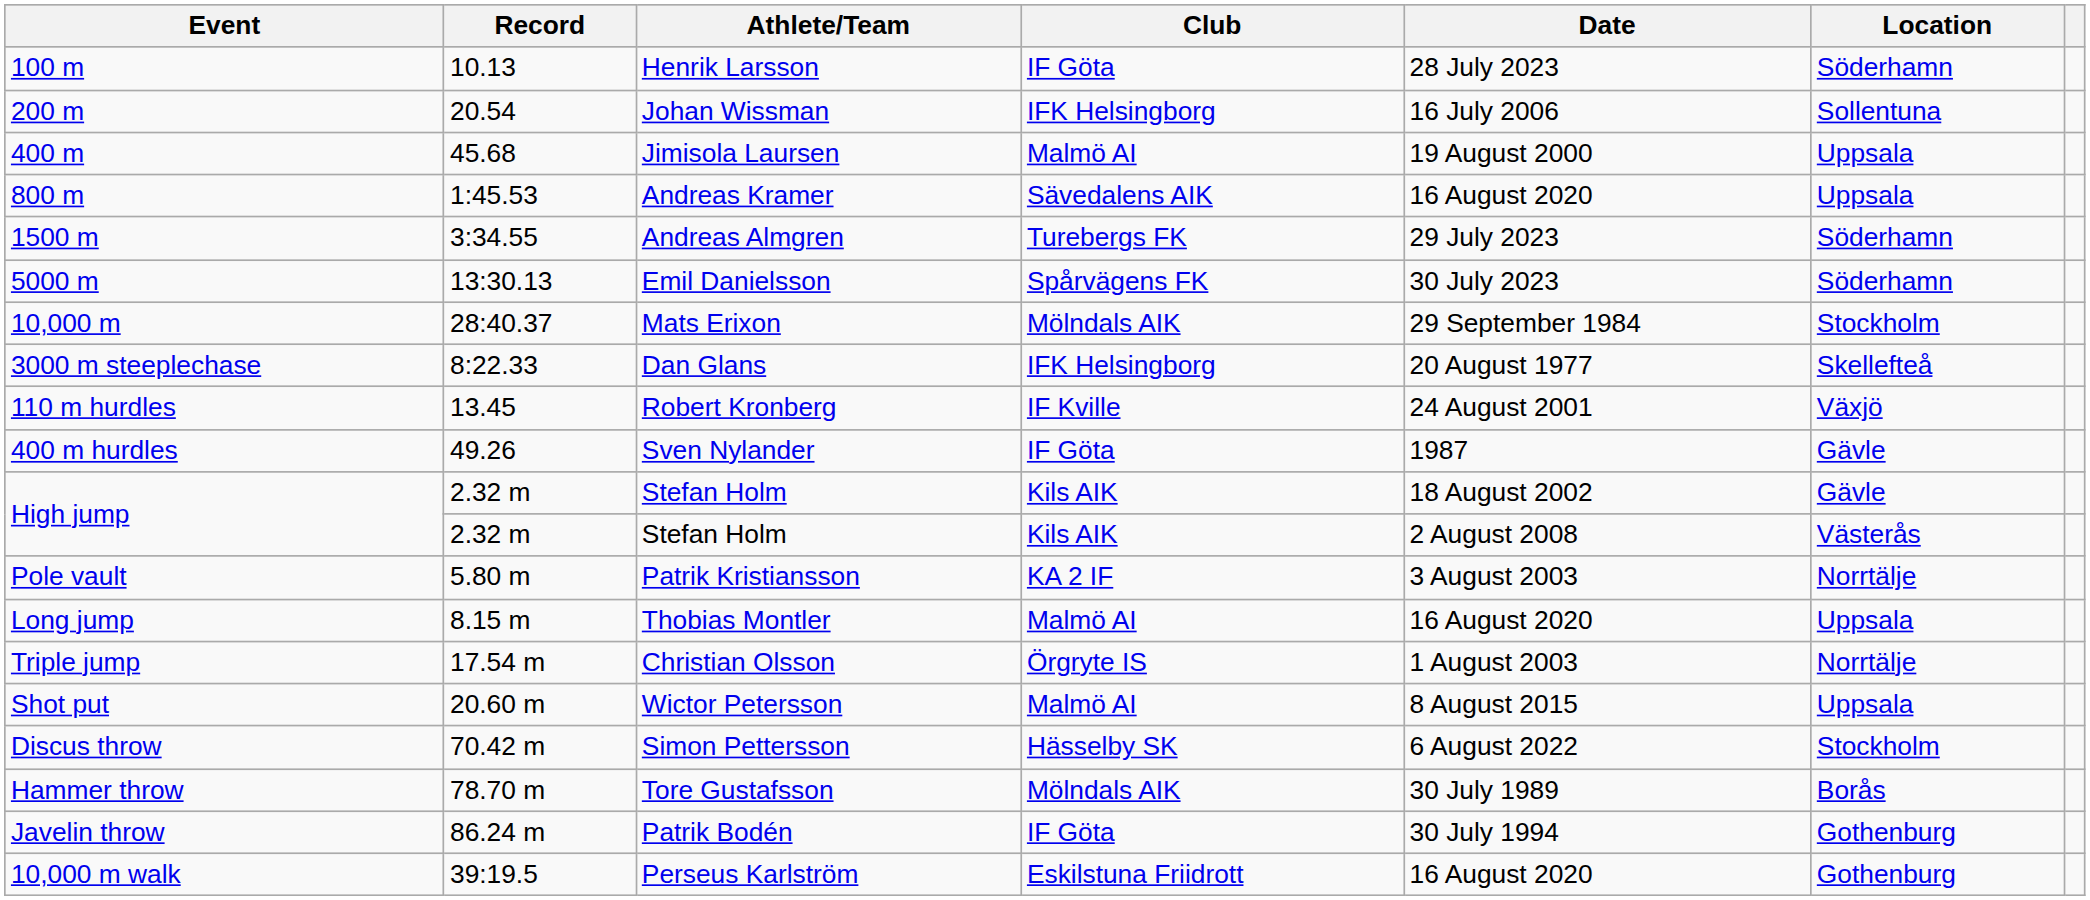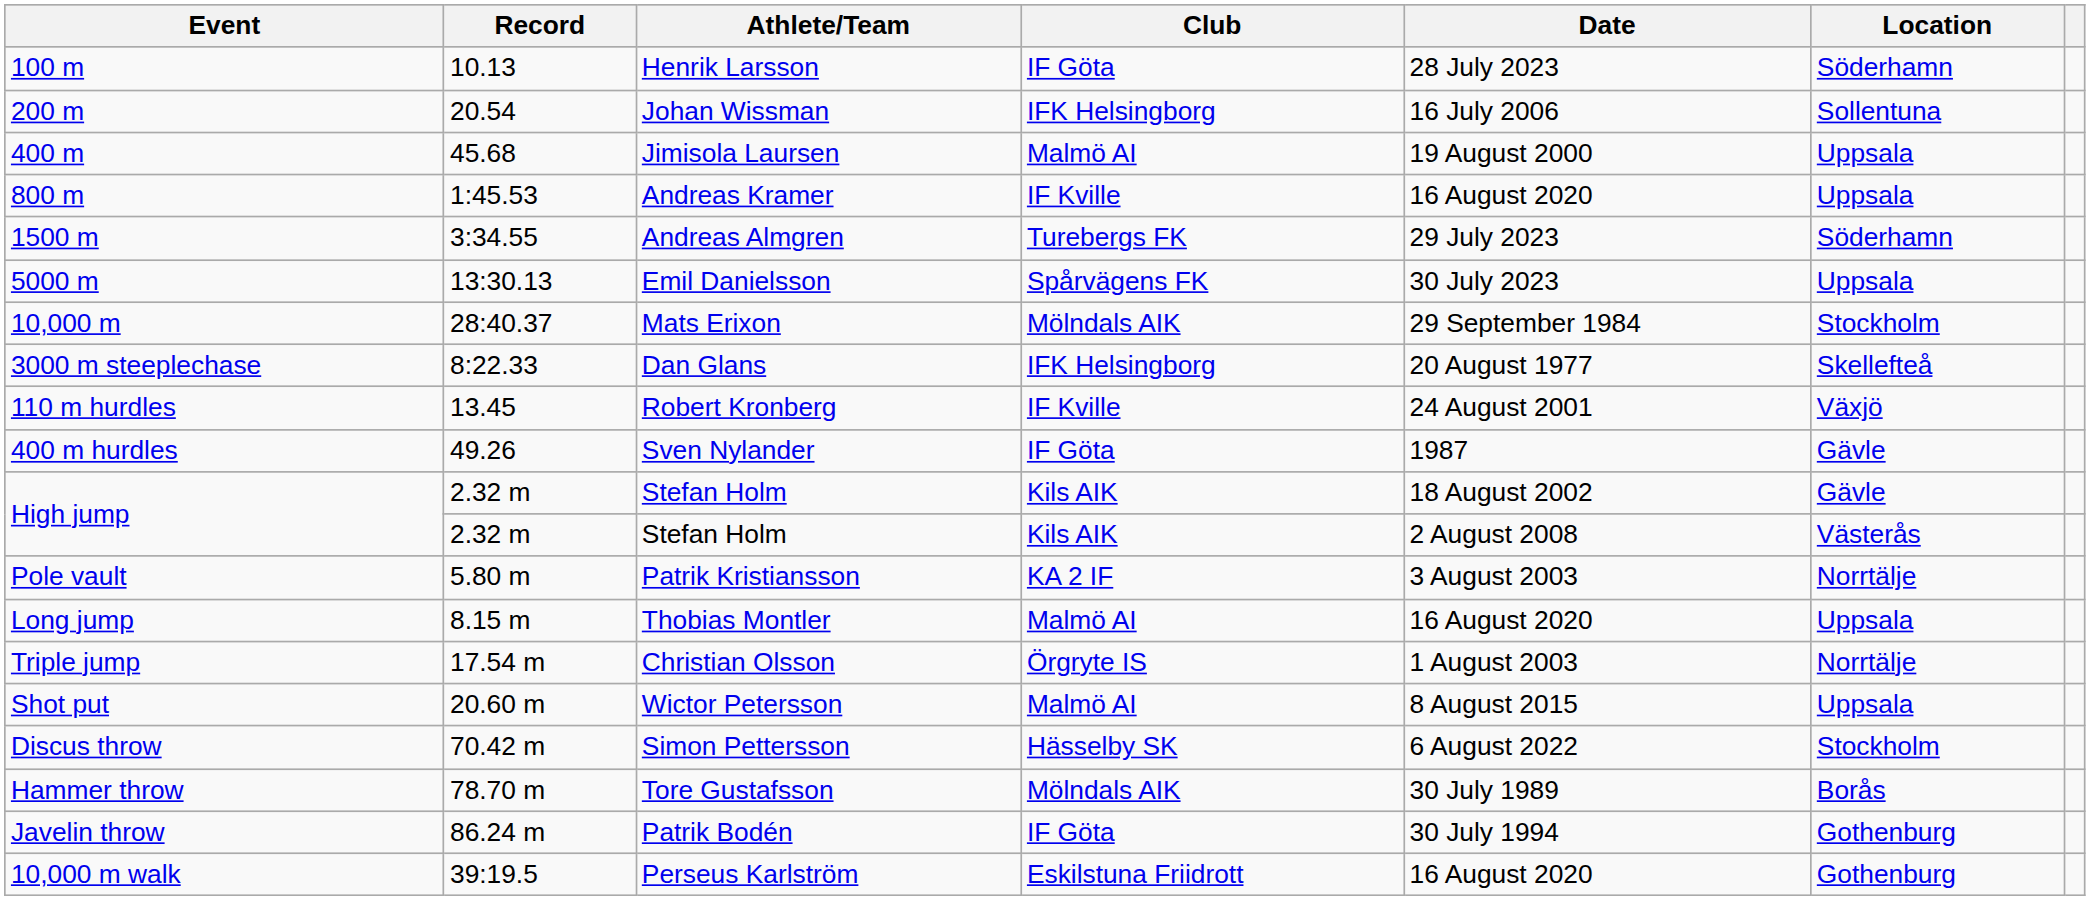 <table class="wikitable" style="font-size:98%; width: 98%;">
 <tr>
 <th>Event</th>
 <th>Record</th>
 <th>Athlete/Team</th>
 <th>Club</th>
 <th>Date</th>
 <th>Location</th>
 <th></th>
 </tr>
 <tr>
 <td><a href='#'>100 m</a></td>
 <td>10.13  </td>
 <td><a href='#'>Henrik Larsson</a></td>
 <td><a href='#'>IF Göta</a></td>
 <td>28 July 2023</td>
 <td><a href='#'>Söderhamn</a></td>
 <td></td>
 </tr>
 <tr>
 <td><a href='#'>200 m</a></td>
 <td>20.54 </td>
 <td><a href='#'>Johan Wissman</a></td>
 <td><a href='#'>IFK Helsingborg</a></td>
 <td>16 July 2006</td>
 <td><a href='#'>Sollentuna</a></td>
 <td></td>
 </tr>
 <tr>
 <td><a href='#'>400 m</a></td>
 <td>45.68</td>
 <td><a href='#'>Jimisola Laursen</a></td>
 <td><a href='#'>Malmö AI</a></td>
 <td>19 August 2000</td>
 <td><a href='#'>Uppsala</a></td>
 <td></td>
 </tr>
 <tr>
 <td><a href='#'>800 m</a></td>
 <td>1:45.53</td>
 <td><a href='#'>Andreas Kramer</a></td>
-<td><a href='#'>Sävedalens AIK</a></td>
+<td><a href='#'>IF Kville</a></td>
 <td>16 August 2020</td>
 <td><a href='#'>Uppsala</a></td>
 <td></td>
 </tr>
 <tr>
 <td><a href='#'>1500 m</a></td>
 <td>3:34.55</td>
 <td><a href='#'>Andreas Almgren</a></td>
 <td><a href='#'>Turebergs FK</a></td>
 <td>29 July 2023</td>
 <td><a href='#'>Söderhamn</a></td>
 <td></td>
 </tr>
 <tr>
 <td><a href='#'>5000 m</a></td>
 <td>13:30.13</td>
 <td><a href='#'>Emil Danielsson</a></td>
 <td><a href='#'>Spårvägens FK</a></td>
 <td>30 July 2023</td>
-<td><a href='#'>Söderhamn</a></td>
+<td><a href='#'>Uppsala</a></td>
 <td></td>
 </tr>
 <tr>
 <td><a href='#'>10,000 m</a></td>
 <td>28:40.37</td>
 <td><a href='#'>Mats Erixon</a></td>
 <td><a href='#'>Mölndals AIK</a></td>
 <td>29 September 1984</td>
 <td><a href='#'>Stockholm</a></td>
 <td></td>
 </tr>
 <tr>
 <td><a href='#'>3000 m steeplechase</a></td>
 <td>8:22.33</td>
 <td><a href='#'>Dan Glans</a></td>
 <td><a href='#'>IFK Helsingborg</a></td>
 <td>20 August 1977</td>
 <td><a href='#'>Skellefteå</a></td>
 <td></td>
 </tr>
 <tr>
 <td><a href='#'>110 m hurdles</a></td>
 <td>13.45 </td>
 <td><a href='#'>Robert Kronberg</a></td>
 <td><a href='#'>IF Kville</a></td>
 <td>24 August 2001</td>
 <td><a href='#'>Växjö</a></td>
 <td></td>
 </tr>
 <tr>
 <td><a href='#'>400 m hurdles</a></td>
 <td>49.26</td>
 <td><a href='#'>Sven Nylander</a></td>
 <td><a href='#'>IF Göta</a></td>
 <td>1987</td>
 <td><a href='#'>Gävle</a></td>
 <td></td>
 </tr>
 <tr>
 <td rowspan=2><a href='#'>High jump</a></td>
 <td>2.32 m</td>
 <td><a href='#'>Stefan Holm</a></td>
 <td><a href='#'>Kils AIK</a></td>
 <td>18 August 2002</td>
 <td><a href='#'>Gävle</a></td>
 <td></td>
 </tr>
 <tr>
 <td>2.32 m</td>
 <td>Stefan Holm</td>
 <td><a href='#'>Kils AIK</a></td>
 <td>2 August 2008</td>
 <td><a href='#'>Västerås</a></td>
 <td></td>
 </tr>
 <tr>
 <td><a href='#'>Pole vault</a></td>
 <td>5.80 m</td>
 <td><a href='#'>Patrik Kristiansson</a></td>
 <td><a href='#'>KA 2 IF</a></td>
 <td>3 August 2003</td>
 <td><a href='#'>Norrtälje</a></td>
 <td></td>
 </tr>
 <tr>
 <td><a href='#'>Long jump</a></td>
 <td>8.15 m </td>
 <td><a href='#'>Thobias Montler</a></td>
 <td><a href='#'>Malmö AI</a></td>
 <td>16 August 2020</td>
 <td><a href='#'>Uppsala</a></td>
 <td></td>
 </tr>
 <tr>
 <td><a href='#'>Triple jump</a></td>
 <td>17.54 m </td>
 <td><a href='#'>Christian Olsson</a></td>
 <td><a href='#'>Örgryte IS</a></td>
 <td>1 August 2003</td>
 <td><a href='#'>Norrtälje</a></td>
 <td></td>
 </tr>
 <tr>
 <td><a href='#'>Shot put</a></td>
 <td>20.60 m</td>
 <td><a href='#'>Wictor Petersson</a></td>
 <td><a href='#'>Malmö AI</a></td>
 <td>8 August 2015</td>
 <td><a href='#'>Uppsala</a></td>
 <td></td>
 </tr>
 <tr>
 <td><a href='#'>Discus throw</a></td>
 <td>70.42 m</td>
 <td><a href='#'>Simon Pettersson</a></td>
 <td><a href='#'>Hässelby SK</a></td>
 <td>6 August 2022</td>
 <td><a href='#'>Stockholm</a></td>
 <td></td>
 </tr>
 <tr>
 <td><a href='#'>Hammer throw</a></td>
 <td>78.70 m</td>
 <td><a href='#'>Tore Gustafsson</a></td>
 <td><a href='#'>Mölndals AIK</a></td>
 <td>30 July 1989</td>
 <td><a href='#'>Borås</a></td>
 <td></td>
 </tr>
 <tr>
 <td><a href='#'>Javelin throw</a></td>
 <td>86.24 m</td>
 <td><a href='#'>Patrik Bodén</a></td>
 <td><a href='#'>IF Göta</a></td>
 <td>30 July 1994</td>
 <td><a href='#'>Gothenburg</a></td>
 <td></td>
 </tr>
 <tr>
 <td><a href='#'>10,000 m walk</a></td>
 <td>39:19.5 </td>
 <td><a href='#'>Perseus Karlström</a></td>
 <td><a href='#'>Eskilstuna Friidrott</a></td>
 <td>16 August 2020</td>
 <td><a href='#'>Gothenburg</a></td>
 <td></td>
 </tr>
 </table>
